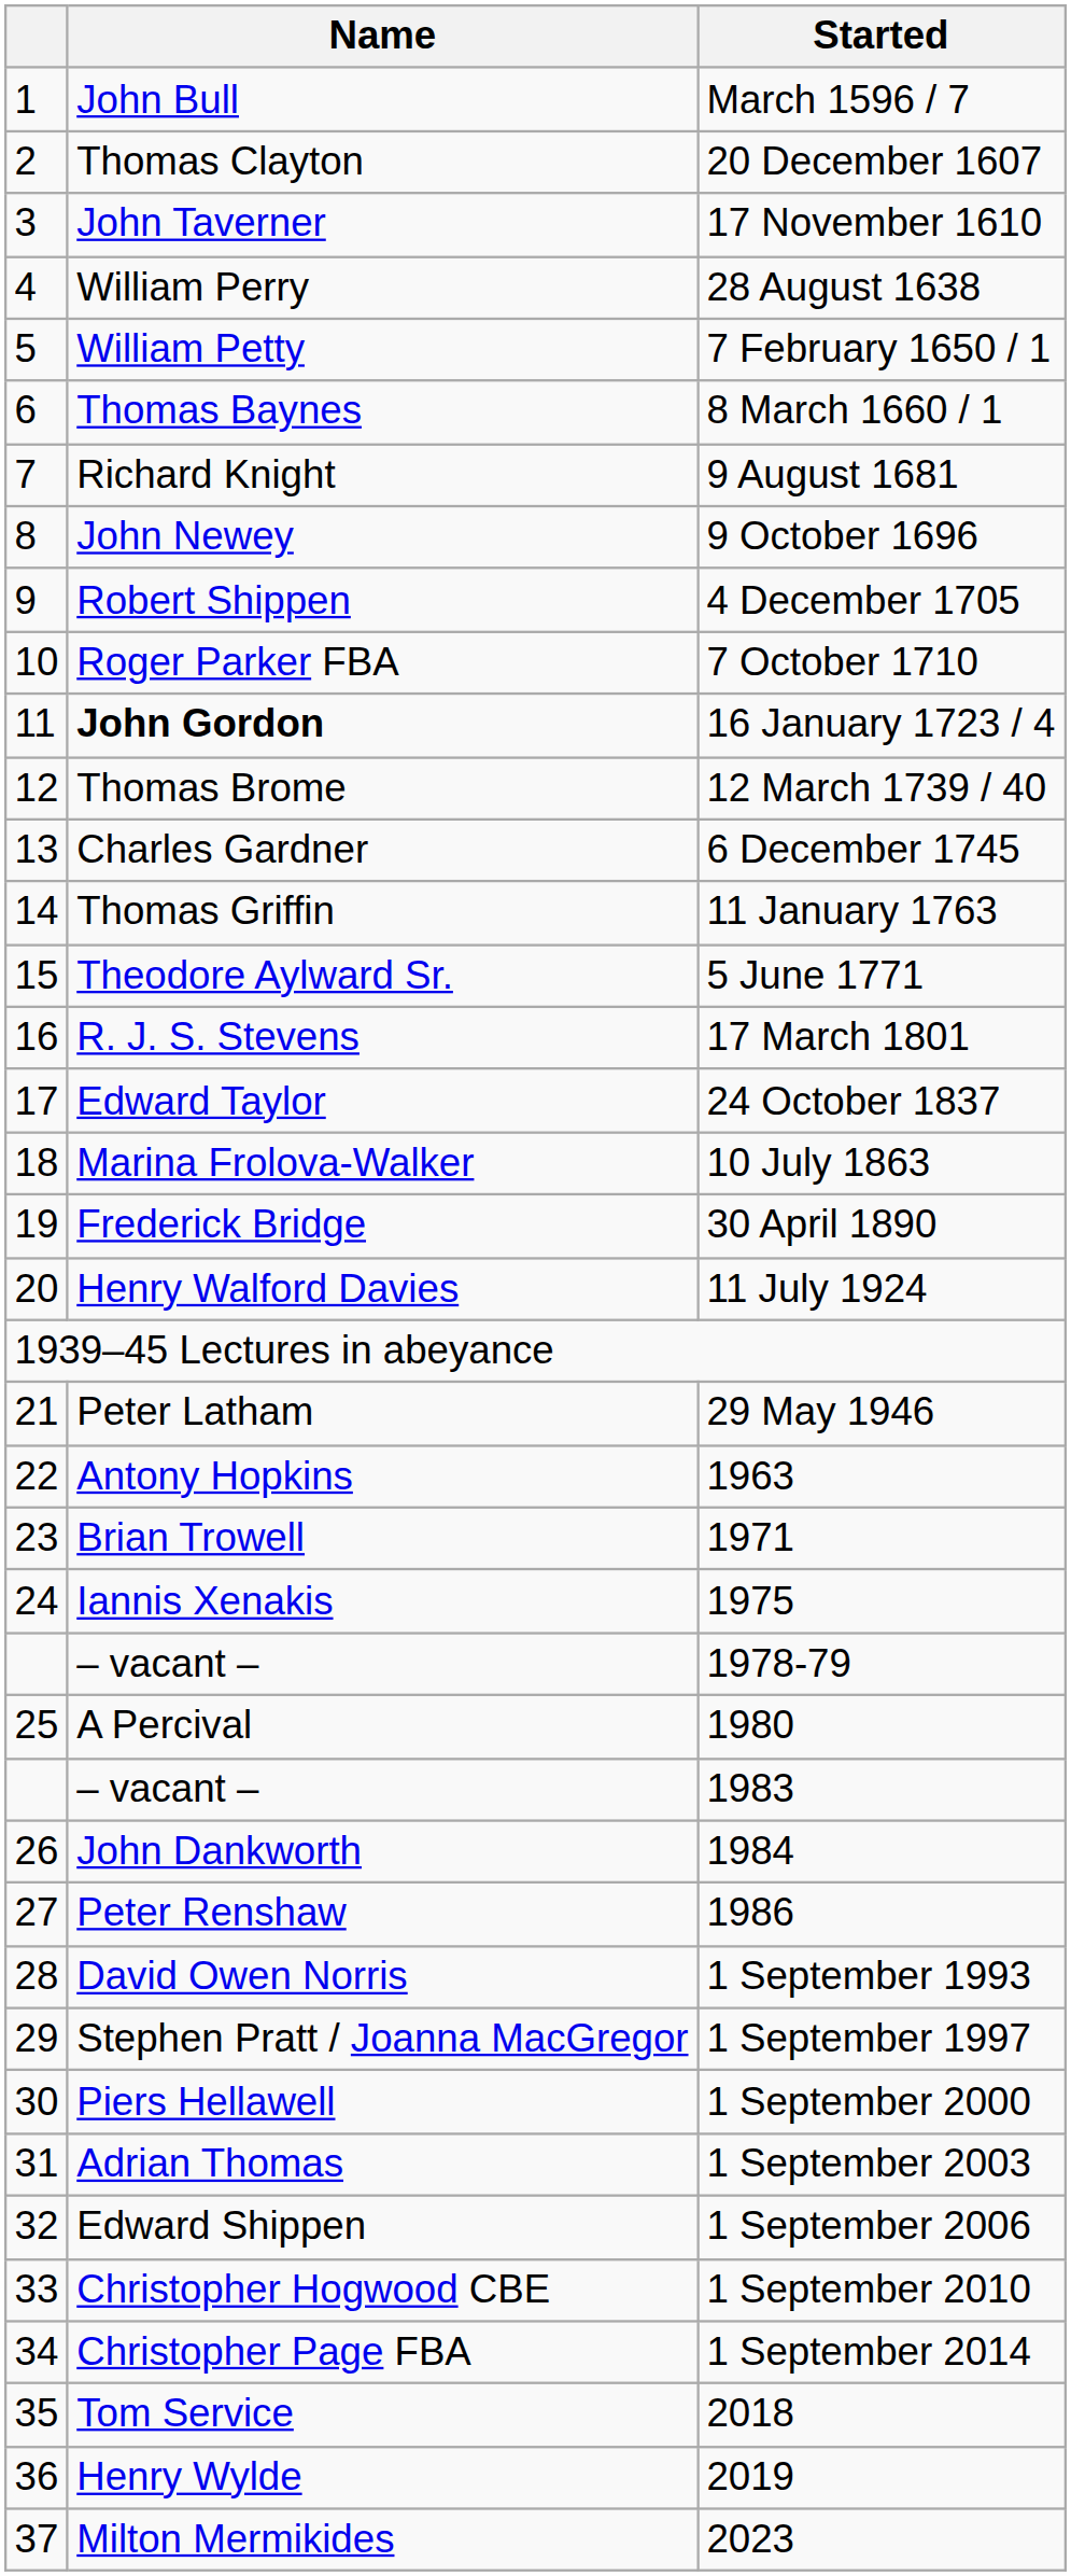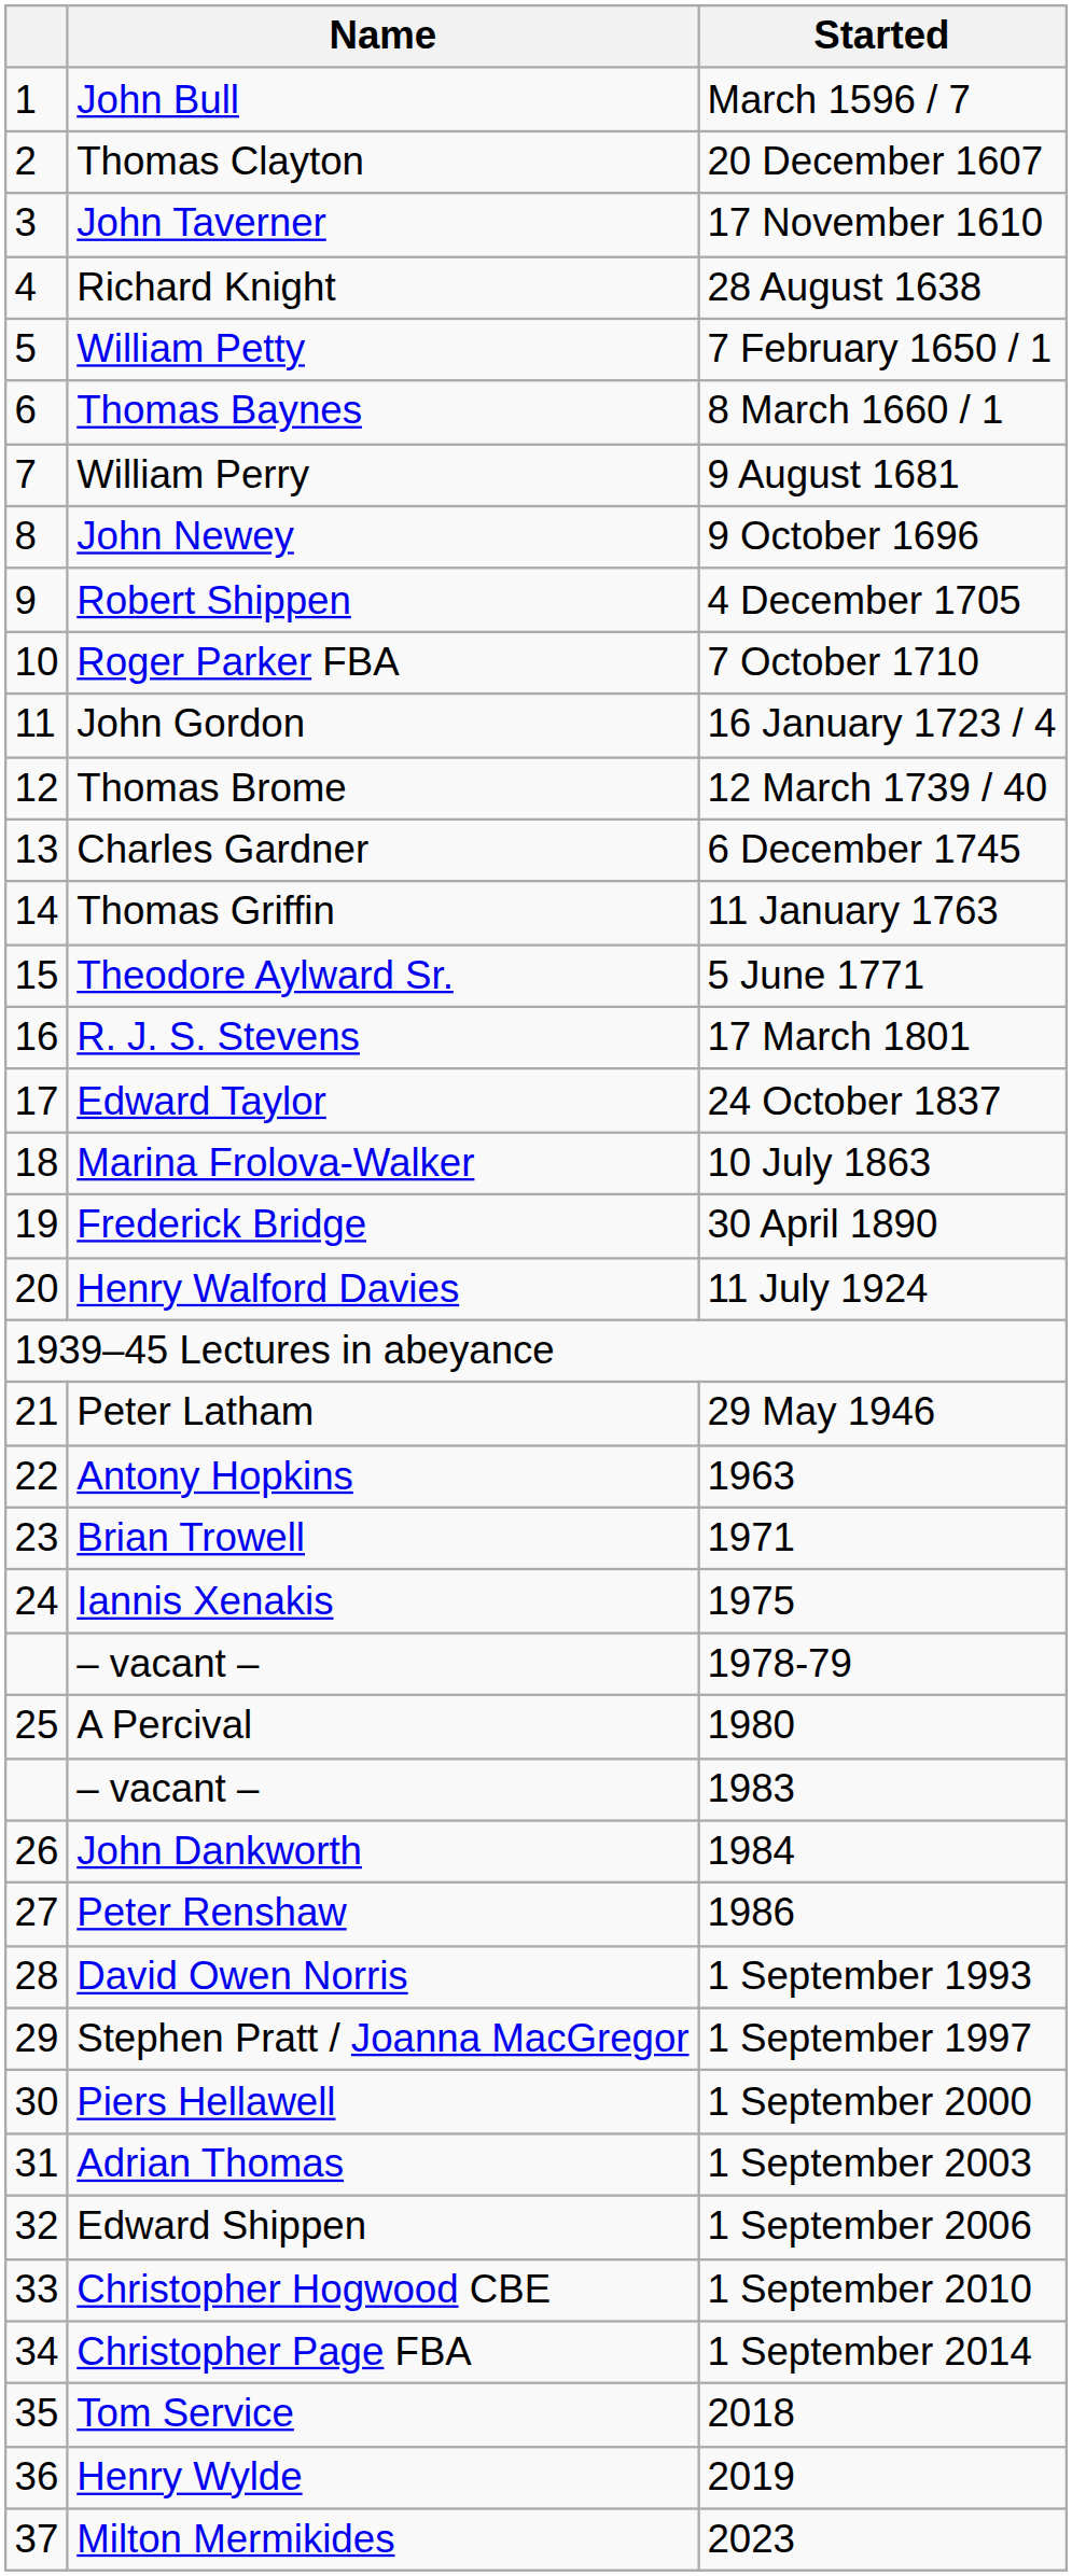 <table class= "wikitable">
 <tr>
 <th></th>
 <th>Name</th>
 <th>Started</th>
 </tr>
 <tr>
 <td>1</td>
 <td><a href='#'>John Bull</a></td>
 <td>March 1596 / 7</td>
 </tr>
 <tr>
 <td>2</td>
 <td>Thomas Clayton</td>
 <td>20 December 1607</td>
 </tr>
 <tr>
 <td>3</td>
 <td><a href='#'>John Taverner</a></td>
 <td>17 November 1610</td>
 </tr>
 <tr>
 <td>4</td>
-<td>William Perry</td>
+<td>Richard Knight</td>
 <td>28 August 1638</td>
 </tr>
 <tr>
 <td>5</td>
 <td><a href='#'>William Petty</a></td>
 <td>7 February 1650 / 1</td>
 </tr>
 <tr>
 <td>6</td>
 <td><a href='#'>Thomas Baynes</a></td>
 <td>8 March 1660 / 1</td>
 </tr>
 <tr>
 <td>7</td>
-<td>Richard Knight</td>
+<td>William Perry</td>
 <td>9 August 1681</td>
 </tr>
 <tr>
 <td>8</td>
 <td><a href='#'>John Newey</a></td>
 <td>9 October 1696</td>
 </tr>
 <tr>
 <td>9</td>
 <td><a href='#'>Robert Shippen</a></td>
 <td>4 December 1705</td>
 </tr>
 <tr>
 <td>10</td>
 <td><a href='#'>Roger Parker</a> FBA</td>
 <td>7 October 1710</td>
 </tr>
 <tr>
 <td>11</td>
-<td><strong>John Gordon</strong></td>
+<td>John Gordon</td>
 <td>16 January 1723 / 4</td>
 </tr>
 <tr>
 <td>12</td>
 <td>Thomas Brome</td>
 <td>12 March 1739 / 40</td>
 </tr>
 <tr>
 <td>13</td>
 <td>Charles Gardner</td>
 <td>6 December 1745</td>
 </tr>
 <tr>
 <td>14</td>
 <td>Thomas Griffin</td>
 <td>11 January 1763</td>
 </tr>
 <tr>
 <td>15</td>
 <td><a href='#'>Theodore Aylward Sr.</a></td>
 <td>5 June 1771</td>
 </tr>
 <tr>
 <td>16</td>
 <td><a href='#'>R. J. S. Stevens</a></td>
 <td>17 March 1801</td>
 </tr>
 <tr>
 <td>17</td>
 <td><a href='#'>Edward Taylor</a></td>
 <td>24 October 1837</td>
 </tr>
 <tr>
 <td>18</td>
 <td><a href='#'>Marina Frolova-Walker</a></td>
 <td>10 July 1863</td>
 </tr>
 <tr>
 <td>19</td>
 <td><a href='#'>Frederick Bridge</a></td>
 <td>30 April 1890</td>
 </tr>
 <tr>
 <td>20</td>
 <td><a href='#'>Henry Walford Davies</a></td>
 <td>11 July 1924</td>
 </tr>
 <tr>
 <td colspan = 3>1939–45 Lectures in abeyance</td>
 </tr>
 <tr>
 <td>21</td>
 <td>Peter Latham</td>
 <td>29 May 1946</td>
 </tr>
 <tr>
 <td>22</td>
 <td><a href='#'>Antony Hopkins</a></td>
 <td>1963</td>
 </tr>
 <tr>
 <td>23</td>
 <td><a href='#'>Brian Trowell</a></td>
 <td>1971</td>
 </tr>
 <tr>
 <td>24</td>
 <td><a href='#'>Iannis Xenakis</a></td>
 <td>1975</td>
 </tr>
 <tr>
 <td></td>
 <td>– vacant –</td>
 <td>1978-79</td>
 </tr>
 <tr>
 <td>25</td>
 <td>A Percival</td>
 <td>1980</td>
 </tr>
 <tr>
 <td></td>
 <td>– vacant –</td>
 <td>1983</td>
 </tr>
 <tr>
 <td>26</td>
 <td><a href='#'>John Dankworth</a></td>
 <td>1984</td>
 </tr>
 <tr>
 <td>27</td>
 <td><a href='#'>Peter Renshaw</a></td>
 <td>1986</td>
 </tr>
 <tr>
 <td>28</td>
 <td><a href='#'>David Owen Norris</a></td>
 <td>1 September 1993</td>
 </tr>
 <tr>
 <td>29</td>
 <td>Stephen Pratt / <a href='#'>Joanna MacGregor</a></td>
 <td>1 September 1997</td>
 </tr>
 <tr>
 <td>30</td>
 <td><a href='#'>Piers Hellawell</a></td>
 <td>1 September 2000</td>
 </tr>
 <tr>
 <td>31</td>
 <td><a href='#'>Adrian Thomas</a></td>
 <td>1 September 2003</td>
 </tr>
 <tr>
 <td>32</td>
 <td>Edward Shippen</td>
 <td>1 September 2006</td>
 </tr>
 <tr>
 <td>33</td>
 <td><a href='#'>Christopher Hogwood</a> CBE</td>
 <td>1 September 2010</td>
 </tr>
 <tr>
 <td>34</td>
 <td><a href='#'>Christopher Page</a> FBA</td>
 <td>1 September 2014</td>
 </tr>
 <tr>
 <td>35</td>
 <td><a href='#'>Tom Service</a></td>
 <td>2018</td>
 </tr>
 <tr>
 <td>36</td>
 <td><a href='#'>Henry Wylde</a></td>
 <td>2019</td>
 </tr>
 <tr>
 <td>37</td>
 <td><a href='#'>Milton Mermikides</a></td>
 <td>2023</td>
 </tr>
 </table>
